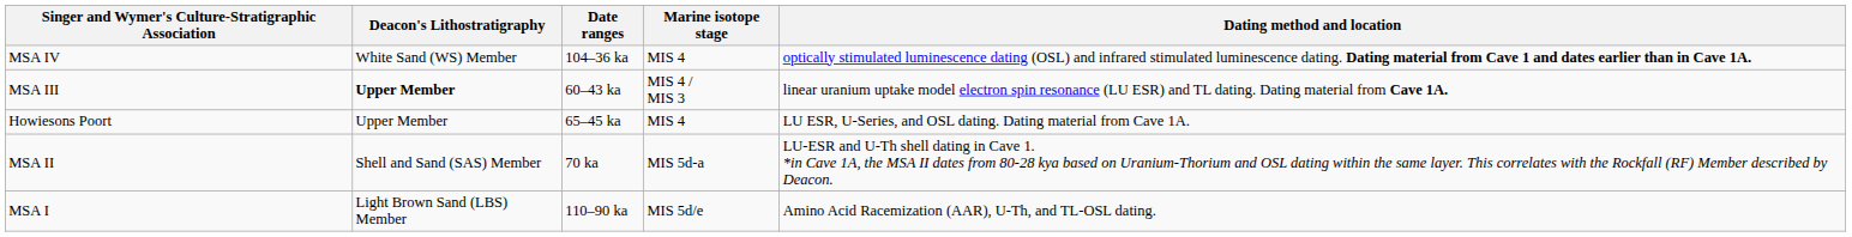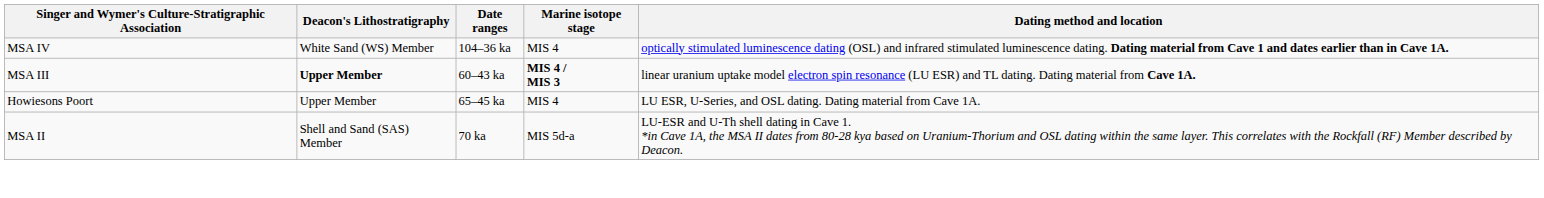 <table class="wikitable">
 <tr>
 <th>Singer and Wymer's Culture-Stratigraphic Association</th>
 <th>Deacon's Lithostratigraphy</th>
 <th>Date ranges</th>
 <th>Marine isotope stage</th>
 <th>Dating method and location</th>
 </tr>
 <tr>
 <td>MSA IV</td>
 <td>White Sand (WS) Member</td>
 <td>104–36 ka</td>
 <td>MIS 4</td>
 <td><a href='#'>optically stimulated luminescence dating</a> (OSL) and infrared stimulated luminescence dating. <strong>Dating material from Cave 1 and dates earlier than in Cave 1A.</strong></td>
 </tr>
 <tr>
 <td>MSA III</td>
 <td><strong>Upper Member</strong></td>
 <td>60–43 ka</td>
-<td>MIS 4 /<br>MIS 3</td>
+<td><strong>MIS 4 /<br>MIS 3</strong></td>
 <td>linear uranium uptake model <a href='#'>electron spin resonance</a> (LU ESR) and TL dating. Dating material from <strong>Cave 1A.</strong></td>
 </tr>
 <tr>
 <td>Howiesons Poort</td>
 <td>Upper Member</td>
 <td>65–45 ka</td>
 <td>MIS 4</td>
 <td>LU ESR, U-Series, and OSL dating. Dating material from Cave 1A.</td>
 </tr>
 <tr>
 <td>MSA II</td>
 <td>Shell and Sand (SAS) Member</td>
 <td>70 ka </td>
 <td>MIS 5d-a</td>
 <td>LU-ESR and U-Th shell dating in Cave 1.<br><em>*in Cave 1A, the MSA II dates from 80-28 kya based on Uranium-Thorium and OSL dating within the same layer. This correlates with the Rockfall (RF) Member described by Deacon.</em></td>
 </tr>
-<tr>
-<td>MSA I</td>
-<td>Light Brown Sand (LBS) Member</td>
-<td>110–90 ka</td>
-<td>MIS 5d/e</td>
-<td>Amino Acid Racemization (AAR), U-Th, and TL-OSL dating.</td>
-</tr>
 </table>
